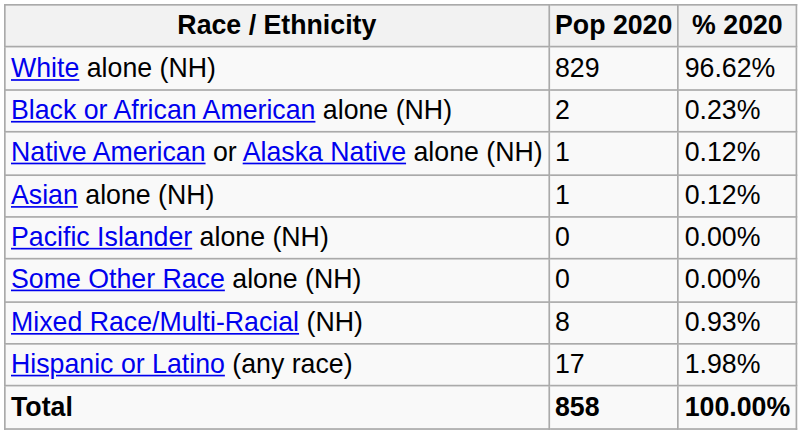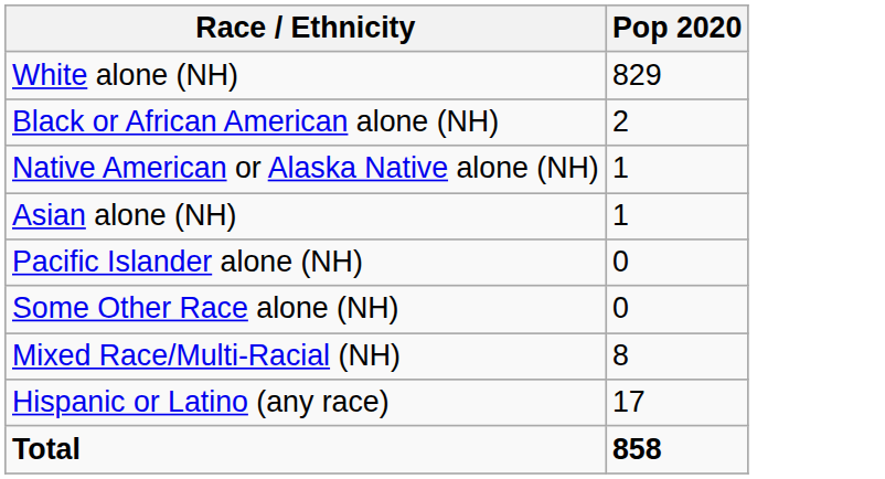 <table class="wikitable">
 <tr>
 <th>Race / Ethnicity</th>
 <th>Pop 2020</th>
-<th>% 2020</th>
 </tr>
 <tr>
 <td><a href='#'>White</a> alone (NH)</td>
 <td>829</td>
-<td>96.62%</td>
 </tr>
 <tr>
 <td><a href='#'>Black or African American</a> alone (NH)</td>
 <td>2</td>
-<td>0.23%</td>
 </tr>
 <tr>
 <td><a href='#'>Native American</a> or <a href='#'>Alaska Native</a> alone (NH)</td>
 <td>1</td>
-<td>0.12%</td>
 </tr>
 <tr>
 <td><a href='#'>Asian</a> alone (NH)</td>
 <td>1</td>
-<td>0.12%</td>
 </tr>
 <tr>
 <td><a href='#'>Pacific Islander</a> alone (NH)</td>
 <td>0</td>
-<td>0.00%</td>
 </tr>
 <tr>
 <td><a href='#'>Some Other Race</a> alone (NH)</td>
 <td>0</td>
-<td>0.00%</td>
 </tr>
 <tr>
 <td><a href='#'>Mixed Race/Multi-Racial</a> (NH)</td>
 <td>8</td>
-<td>0.93%</td>
 </tr>
 <tr>
 <td><a href='#'>Hispanic or Latino</a> (any race)</td>
 <td>17</td>
-<td>1.98%</td>
 </tr>
 <tr>
 <td><strong>Total</strong></td>
 <td><strong>858</strong></td>
-<td><strong>100.00%</strong></td>
 </tr>
 </table>
